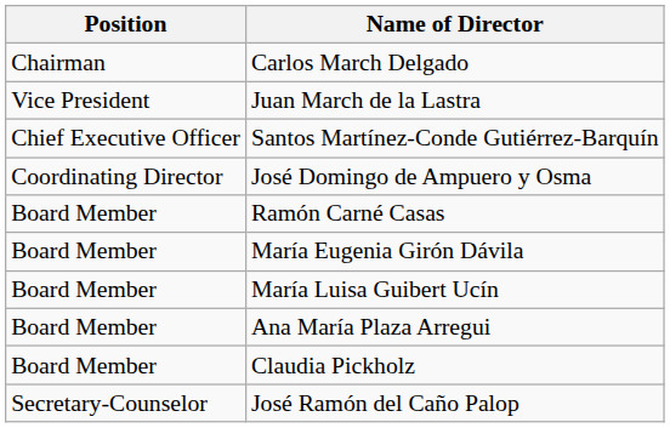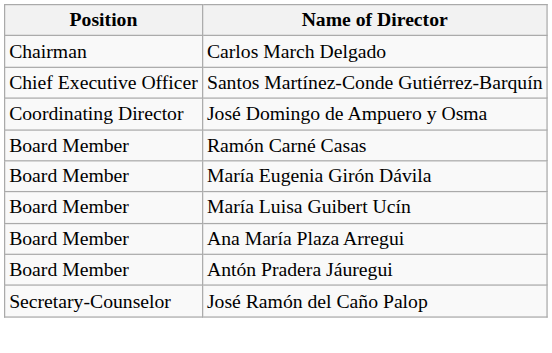 <table class="wikitable">
 <tr>
 <th>Position</th>
 <th>Name of Director</th>
 </tr>
 <tr>
 <td>Chairman</td>
 <td>Carlos March Delgado</td>
-</tr>
-<tr>
-<td>Vice President</td>
-<td>Juan March de la Lastra</td>
 </tr>
 <tr>
 <td>Chief Executive Officer</td>
 <td>Santos Martínez-Conde Gutiérrez-Barquín</td>
 </tr>
 <tr>
 <td>Coordinating Director</td>
 <td>José Domingo de Ampuero y Osma</td>
 </tr>
 <tr>
 <td>Board Member</td>
 <td>Ramón Carné Casas</td>
 </tr>
 <tr>
 <td>Board Member</td>
 <td>María Eugenia Girón Dávila</td>
 </tr>
 <tr>
 <td>Board Member</td>
 <td>María Luisa Guibert Ucín</td>
 </tr>
 <tr>
 <td>Board Member</td>
 <td>Ana María Plaza Arregui</td>
 </tr>
 <tr>
 <td>Board Member</td>
-<td>Claudia Pickholz</td>
+<td>Antón Pradera Jáuregui</td>
 </tr>
 <tr>
 <td>Secretary-Counselor</td>
 <td>José Ramón del Caño Palop</td>
 </tr>
 </table>
